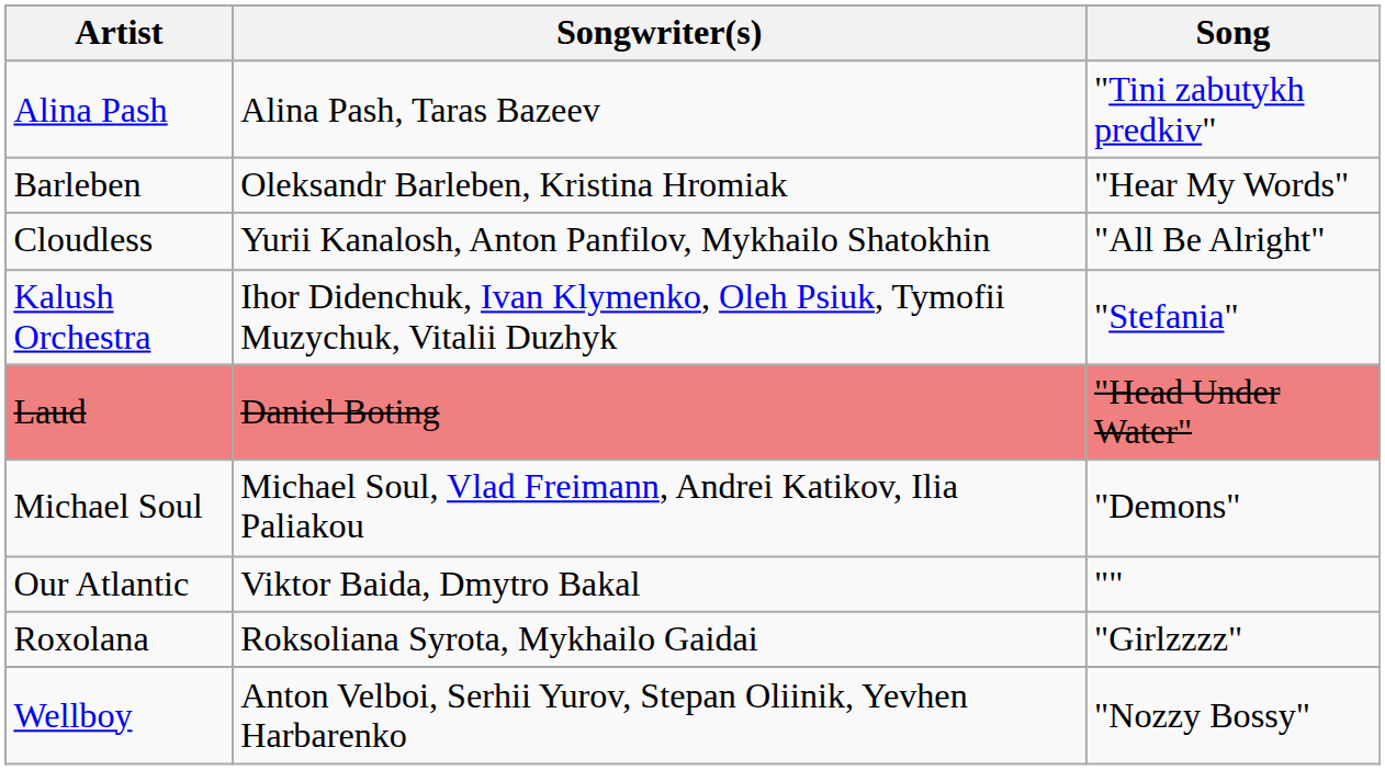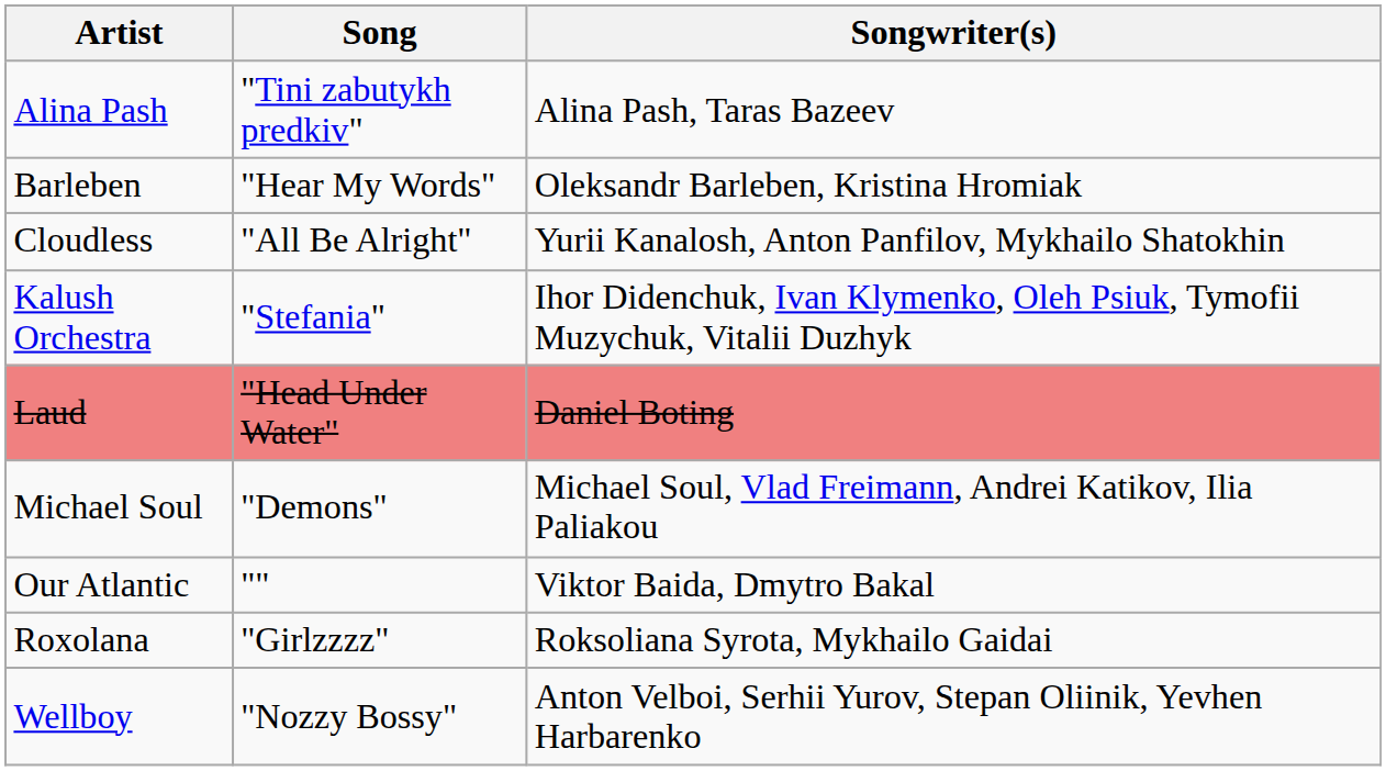 <table class="sortable wikitable" style="margin: 1em auto 1em auto;">
 <tr>
 <th>Artist</th>
+<th>Song</th>
 <th class="unsortable">Songwriter(s)</th>
-<th>Song</th>
 </tr>
 <tr>
 <td><a href='#'>Alina Pash</a></td>
+<td>"<a href='#'>Tini zabutykh predkiv</a>" </td>
 <td>Alina Pash, Taras Bazeev</td>
-<td>"<a href='#'>Tini zabutykh predkiv</a>" </td>
 </tr>
 <tr>
 <td>Barleben</td>
+<td>"Hear My Words"</td>
 <td>Oleksandr Barleben, Kristina Hromiak</td>
-<td>"Hear My Words"</td>
 </tr>
 <tr>
 <td>Cloudless</td>
+<td>"All Be Alright"</td>
 <td>Yurii Kanalosh, Anton Panfilov, Mykhailo Shatokhin</td>
-<td>"All Be Alright"</td>
 </tr>
 <tr>
 <td><a href='#'>Kalush Orchestra</a></td>
+<td>"<a href='#'>Stefania</a>" </td>
 <td>Ihor Didenchuk, <a href='#'>Ivan Klymenko</a>, <a href='#'>Oleh Psiuk</a>, Tymofii Muzychuk, Vitalii Duzhyk</td>
-<td>"<a href='#'>Stefania</a>" </td>
 </tr>
 <tr>
 <td style="background:#F08080"><s>Laud</s></td>
+<td style="background:#F08080"><s>"Head Under Water"</s></td>
 <td style="background:#F08080"><s>Daniel Boting</s></td>
-<td style="background:#F08080"><s>"Head Under Water"</s></td>
 </tr>
 <tr>
 <td>Michael Soul</td>
+<td>"Demons"</td>
 <td>Michael Soul, <a href='#'>Vlad Freimann</a>, Andrei Katikov, Ilia Paliakou</td>
-<td>"Demons"</td>
 </tr>
 <tr>
 <td>Our Atlantic</td>
+<td>"" </td>
 <td>Viktor Baida, Dmytro Bakal</td>
-<td>"" </td>
 </tr>
 <tr>
 <td>Roxolana</td>
+<td>"Girlzzzz"</td>
 <td>Roksoliana Syrota, Mykhailo Gaidai</td>
-<td>"Girlzzzz"</td>
 </tr>
 <tr>
 <td><a href='#'>Wellboy</a></td>
+<td>"Nozzy Bossy"</td>
 <td>Anton Velboi, Serhii Yurov, Stepan Oliinik, Yevhen Harbarenko</td>
-<td>"Nozzy Bossy"</td>
 </tr>
 </table>
